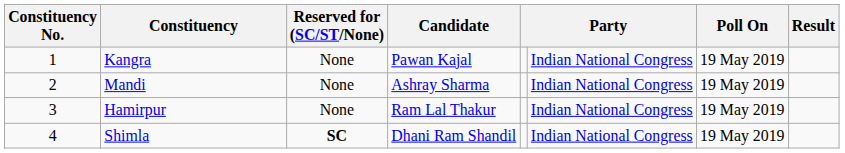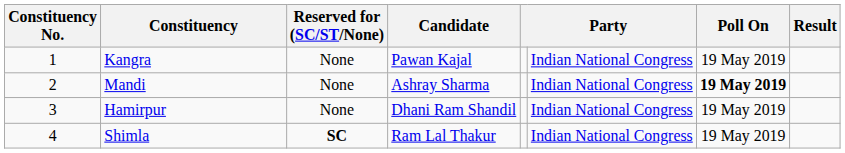 <table class="wikitable sortable">
 <tr>
 <th>Constituency <br> No.</th>
 <th style="width:180px;">Constituency</th>
 <th>Reserved for<br>(<a href='#'>SC/ST</a>/None)</th>
 <th>Candidate</th>
 <th colspan="2">Party</th>
 <th>Poll On</th>
 <th>Result</th>
 </tr>
 <tr>
 <td style="text-align:center;">1</td>
 <td><a href='#'>Kangra</a></td>
 <td style="text-align:center;">None</td>
 <td><a href='#'>Pawan Kajal</a></td>
 <td bgcolor=></td>
 <td><a href='#'>Indian National Congress</a></td>
 <td style="text-align:center;">19 May 2019</td>
 <td></td>
 </tr>
 <tr>
 <td style="text-align:center;">2</td>
 <td><a href='#'>Mandi</a></td>
 <td style="text-align:center;">None</td>
 <td><a href='#'>Ashray Sharma</a></td>
 <td bgcolor=></td>
 <td><a href='#'>Indian National Congress</a></td>
-<td style="text-align:center;">19 May 2019</td>
+<td style="text-align:center;"><strong>19 May 2019</strong></td>
 <td></td>
 </tr>
 <tr>
 <td style="text-align:center;">3</td>
 <td><a href='#'>Hamirpur</a></td>
 <td style="text-align:center;">None</td>
-<td><a href='#'>Ram Lal Thakur</a></td>
+<td><a href='#'>Dhani Ram Shandil</a></td>
 <td bgcolor=></td>
 <td><a href='#'>Indian National Congress</a></td>
 <td style="text-align:center;">19 May 2019</td>
 <td></td>
 </tr>
 <tr>
 <td style="text-align:center;">4</td>
 <td><a href='#'>Shimla</a></td>
 <td style="text-align:center;"><strong>SC</strong></td>
-<td><a href='#'>Dhani Ram Shandil</a></td>
+<td><a href='#'>Ram Lal Thakur</a></td>
 <td bgcolor=></td>
 <td><a href='#'>Indian National Congress</a></td>
 <td style="text-align:center;">19 May 2019</td>
 <td></td>
 </tr>
 </table>
